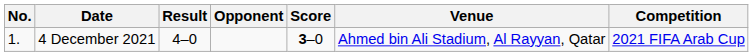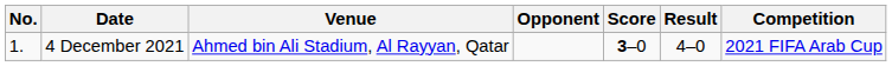 <table class="wikitable">
 <tr>
 <th>No.</th>
 <th>Date</th>
-<th>Result</th>
+<th>Venue</th>
 <th>Opponent</th>
 <th>Score</th>
-<th>Venue</th>
+<th>Result</th>
 <th>Competition</th>
 </tr>
 <tr>
 <td>1.</td>
 <td>4 December 2021</td>
-<td align=center>4–0</td>
+<td><a href='#'>Ahmed bin Ali Stadium</a>, <a href='#'>Al Rayyan</a>, Qatar</td>
 <td></td>
 <td align=center><strong>3</strong>–0</td>
-<td><a href='#'>Ahmed bin Ali Stadium</a>, <a href='#'>Al Rayyan</a>, Qatar</td>
+<td align=center>4–0</td>
 <td><a href='#'>2021 FIFA Arab Cup</a></td>
 </tr>
 </table>
